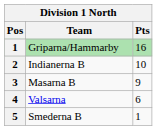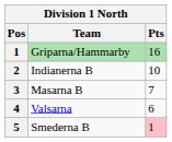 <table class="wikitable">
 <tr>
 <th colspan="3">Division 1 North</th>
 </tr>
 <tr>
 <th width=20>Pos</th>
 <th width=150>Team</th>
 <th width=20>Pts</th>
 </tr>
 <tr style="background:#ACE1AF;">
 <th>1</th>
 <td>Griparna/Hammarby</td>
 <td>16</td>
 </tr>
 <tr>
 <th>2</th>
 <td>Indianerna B</td>
 <td>10</td>
 </tr>
 <tr>
 <th>3</th>
 <td>Masarna B</td>
-<td>9</td>
+<td>7</td>
 </tr>
 <tr>
 <th>4</th>
 <td><a href='#'>Valsarna</a></td>
 <td>6</td>
 </tr>
 <tr>
 <th>5</th>
 <td>Smederna B</td>
-<td>1</td>
+<td style="background: pink;">1</td>
 </tr>
 </table>
